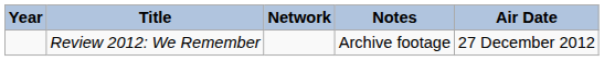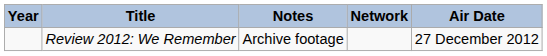 <table class="wikitable" style="font-size:95%">
 <tr style="text-align:center;">
 <th style="background:#B0C4DE;">Year</th>
 <th style="background:#B0C4DE;">Title</th>
+<th style="background:#B0C4DE;">Notes</th>
 <th style="background:#B0C4DE;">Network</th>
-<th style="background:#B0C4DE;">Notes</th>
 <th style="background:#B0C4DE;">Air Date</th>
 </tr>
 <tr>
 <td></td>
 <td><em>Review 2012: We Remember</em></td>
+<td>Archive footage</td>
 <td></td>
-<td>Archive footage</td>
 <td>27 December 2012</td>
 </tr>
 </table>
